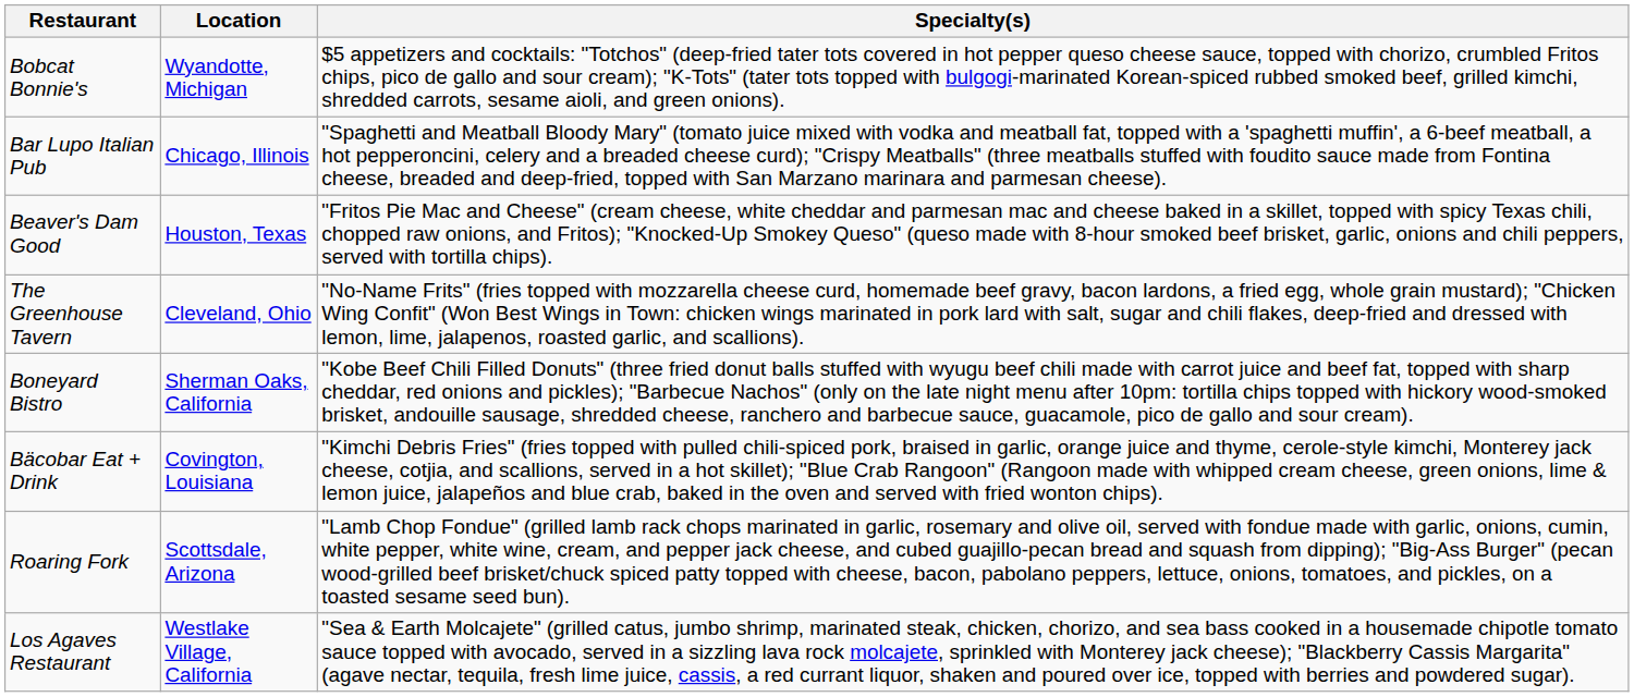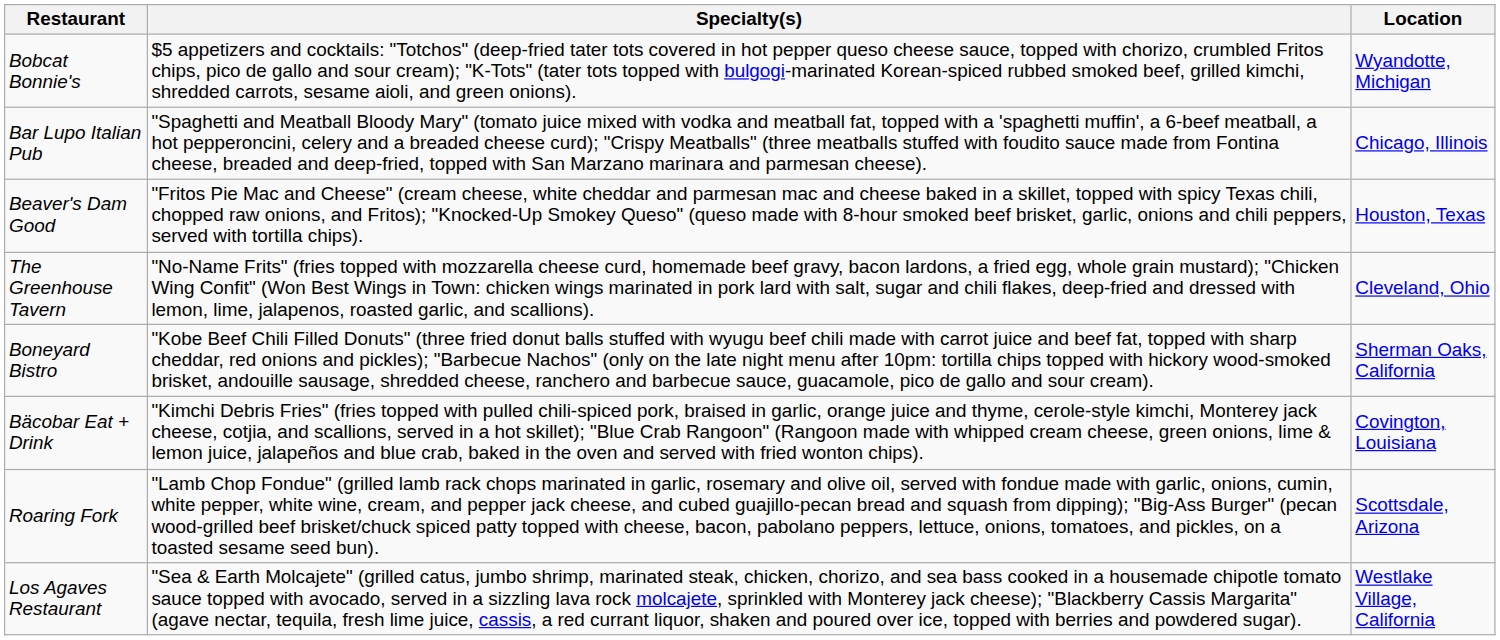 <table class="wikitable" style="width:100%;">
 <tr>
 <th>Restaurant</th>
+<th>Specialty(s)</th>
 <th>Location</th>
-<th>Specialty(s)</th>
 </tr>
 <tr>
 <td><em>Bobcat Bonnie's</em></td>
+<td>$5 appetizers and cocktails: "Totchos" (deep-fried tater tots covered in hot pepper queso cheese sauce, topped with chorizo, crumbled Fritos chips, pico de gallo and sour cream); "K-Tots" (tater tots topped with <a href='#'>bulgogi</a>-marinated Korean-spiced rubbed smoked beef, grilled kimchi, shredded carrots, sesame aioli, and green onions).</td>
 <td><a href='#'>Wyandotte, Michigan</a></td>
-<td>$5 appetizers and cocktails: "Totchos" (deep-fried tater tots covered in hot pepper queso cheese sauce, topped with chorizo, crumbled Fritos chips, pico de gallo and sour cream); "K-Tots" (tater tots topped with <a href='#'>bulgogi</a>-marinated Korean-spiced rubbed smoked beef, grilled kimchi, shredded carrots, sesame aioli, and green onions).</td>
 </tr>
 <tr>
 <td><em>Bar Lupo Italian Pub</em></td>
+<td>"Spaghetti and Meatball Bloody Mary" (tomato juice mixed with vodka and meatball fat, topped with a 'spaghetti muffin', a 6-beef meatball, a hot pepperoncini, celery and a breaded cheese curd); "Crispy Meatballs" (three meatballs stuffed with foudito sauce made from Fontina cheese, breaded and deep-fried, topped with San Marzano marinara and parmesan cheese).</td>
 <td><a href='#'>Chicago, Illinois</a></td>
-<td>"Spaghetti and Meatball Bloody Mary" (tomato juice mixed with vodka and meatball fat, topped with a 'spaghetti muffin', a 6-beef meatball, a hot pepperoncini, celery and a breaded cheese curd); "Crispy Meatballs" (three meatballs stuffed with foudito sauce made from Fontina cheese, breaded and deep-fried, topped with San Marzano marinara and parmesan cheese).</td>
 </tr>
 <tr>
 <td><em>Beaver's Dam Good</em></td>
+<td>"Fritos Pie Mac and Cheese" (cream cheese, white cheddar and parmesan mac and cheese baked in a skillet, topped with spicy Texas chili, chopped raw onions, and Fritos); "Knocked-Up Smokey Queso" (queso made with 8-hour smoked beef brisket, garlic, onions and chili peppers, served with tortilla chips).</td>
 <td><a href='#'>Houston, Texas</a></td>
-<td>"Fritos Pie Mac and Cheese" (cream cheese, white cheddar and parmesan mac and cheese baked in a skillet, topped with spicy Texas chili, chopped raw onions, and Fritos); "Knocked-Up Smokey Queso" (queso made with 8-hour smoked beef brisket, garlic, onions and chili peppers, served with tortilla chips).</td>
 </tr>
 <tr>
 <td><em>The Greenhouse Tavern</em></td>
+<td>"No-Name Frits" (fries topped with mozzarella cheese curd, homemade beef gravy, bacon lardons, a fried egg, whole grain mustard); "Chicken Wing Confit" (Won Best Wings in Town: chicken wings marinated in pork lard with salt, sugar and chili flakes, deep-fried and dressed with lemon, lime, jalapenos, roasted garlic, and scallions).</td>
 <td><a href='#'>Cleveland, Ohio</a></td>
-<td>"No-Name Frits" (fries topped with mozzarella cheese curd, homemade beef gravy, bacon lardons, a fried egg, whole grain mustard); "Chicken Wing Confit" (Won Best Wings in Town: chicken wings marinated in pork lard with salt, sugar and chili flakes, deep-fried and dressed with lemon, lime, jalapenos, roasted garlic, and scallions).</td>
 </tr>
 <tr>
 <td><em>Boneyard Bistro</em></td>
+<td>"Kobe Beef Chili Filled Donuts" (three fried donut balls stuffed with wyugu beef chili made with carrot juice and beef fat, topped with sharp cheddar, red onions and pickles); "Barbecue Nachos" (only on the late night menu after 10pm: tortilla chips topped with hickory wood-smoked brisket, andouille sausage, shredded cheese, ranchero and barbecue sauce, guacamole, pico de gallo and sour cream).</td>
 <td><a href='#'>Sherman Oaks, California</a></td>
-<td>"Kobe Beef Chili Filled Donuts" (three fried donut balls stuffed with wyugu beef chili made with carrot juice and beef fat, topped with sharp cheddar, red onions and pickles); "Barbecue Nachos" (only on the late night menu after 10pm: tortilla chips topped with hickory wood-smoked brisket, andouille sausage, shredded cheese, ranchero and barbecue sauce, guacamole, pico de gallo and sour cream).</td>
 </tr>
 <tr>
 <td><em>Bäcobar Eat + Drink</em></td>
+<td>"Kimchi Debris Fries" (fries topped with pulled chili-spiced pork, braised in garlic, orange juice and thyme, cerole-style kimchi, Monterey jack cheese, cotjia, and scallions, served in a hot skillet); "Blue Crab Rangoon" (Rangoon made with whipped cream cheese, green onions, lime & lemon juice, jalapeños and blue crab, baked in the oven and served with fried wonton chips).</td>
 <td><a href='#'>Covington, Louisiana</a></td>
-<td>"Kimchi Debris Fries" (fries topped with pulled chili-spiced pork, braised in garlic, orange juice and thyme, cerole-style kimchi, Monterey jack cheese, cotjia, and scallions, served in a hot skillet); "Blue Crab Rangoon" (Rangoon made with whipped cream cheese, green onions, lime & lemon juice, jalapeños and blue crab, baked in the oven and served with fried wonton chips).</td>
 </tr>
 <tr>
 <td><em>Roaring Fork</em></td>
+<td>"Lamb Chop Fondue" (grilled lamb rack chops marinated in garlic, rosemary and olive oil, served with fondue made with garlic, onions, cumin, white pepper, white wine, cream, and pepper jack cheese, and cubed guajillo-pecan bread and squash from dipping); "Big-Ass Burger" (pecan wood-grilled beef brisket/chuck spiced patty topped with cheese, bacon, pabolano peppers, lettuce, onions, tomatoes, and pickles, on a toasted sesame seed bun).</td>
 <td><a href='#'>Scottsdale, Arizona</a></td>
-<td>"Lamb Chop Fondue" (grilled lamb rack chops marinated in garlic, rosemary and olive oil, served with fondue made with garlic, onions, cumin, white pepper, white wine, cream, and pepper jack cheese, and cubed guajillo-pecan bread and squash from dipping); "Big-Ass Burger" (pecan wood-grilled beef brisket/chuck spiced patty topped with cheese, bacon, pabolano peppers, lettuce, onions, tomatoes, and pickles, on a toasted sesame seed bun).</td>
 </tr>
 <tr>
 <td><em>Los Agaves Restaurant</em></td>
+<td>"Sea & Earth Molcajete" (grilled catus, jumbo shrimp, marinated steak, chicken, chorizo, and sea bass cooked in a housemade chipotle tomato sauce topped with avocado, served in a sizzling lava rock <a href='#'>molcajete</a>, sprinkled with Monterey jack cheese); "Blackberry Cassis Margarita" (agave nectar, tequila, fresh lime juice, <a href='#'>cassis</a>, a red currant liquor, shaken and poured over ice, topped with berries and powdered sugar).</td>
 <td><a href='#'>Westlake Village, California</a></td>
-<td>"Sea & Earth Molcajete" (grilled catus, jumbo shrimp, marinated steak, chicken, chorizo, and sea bass cooked in a housemade chipotle tomato sauce topped with avocado, served in a sizzling lava rock <a href='#'>molcajete</a>, sprinkled with Monterey jack cheese); "Blackberry Cassis Margarita" (agave nectar, tequila, fresh lime juice, <a href='#'>cassis</a>, a red currant liquor, shaken and poured over ice, topped with berries and powdered sugar).</td>
 </tr>
 </table>
